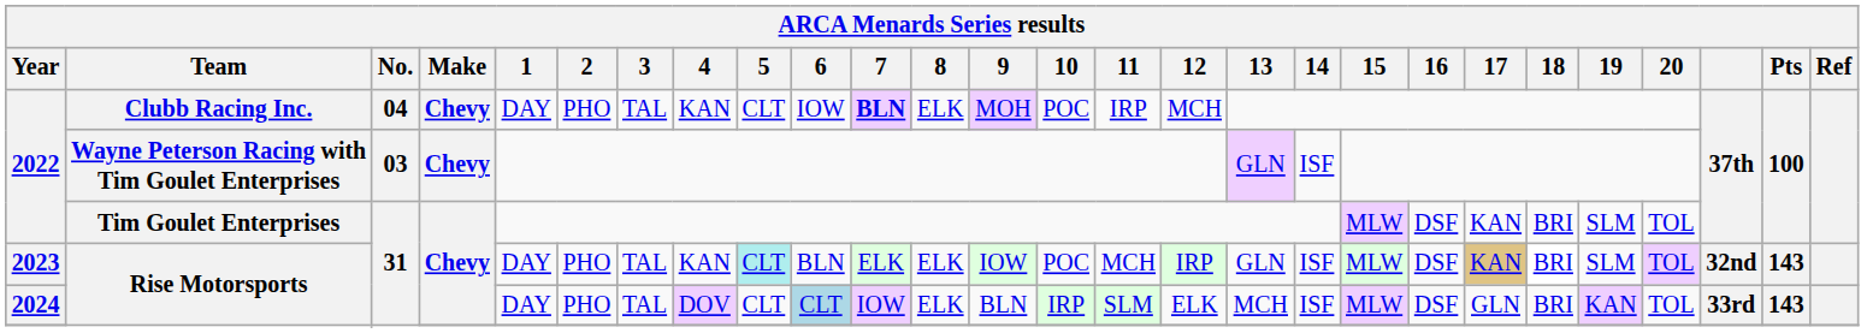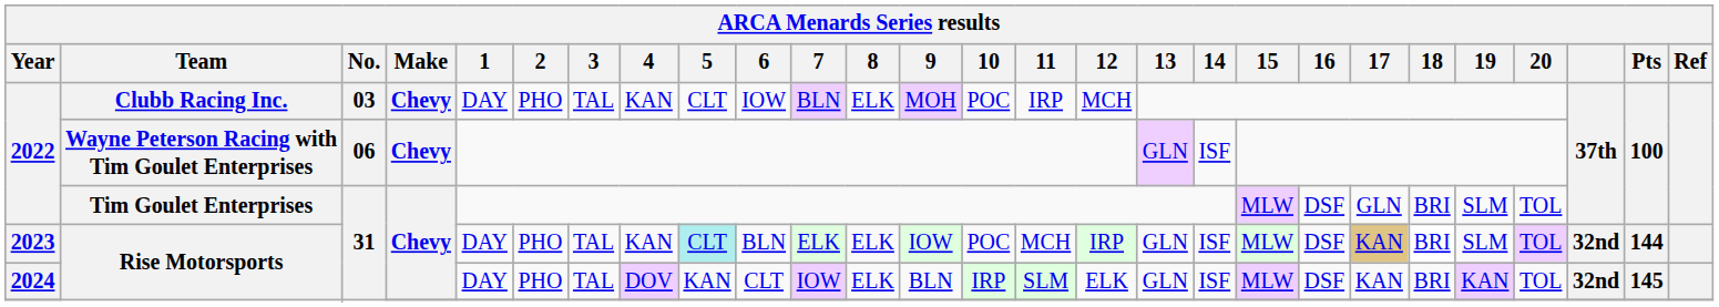 <table class="wikitable" style="text-align:center; font-size:75%">
 <tr>
 <th colspan=27><a href='#'>ARCA Menards Series</a> results</th>
 </tr>
 <tr>
 <th>Year</th>
 <th>Team</th>
 <th>No.</th>
 <th>Make</th>
 <th>1</th>
 <th>2</th>
 <th>3</th>
 <th>4</th>
 <th>5</th>
 <th>6</th>
 <th>7</th>
 <th>8</th>
 <th>9</th>
 <th>10</th>
 <th>11</th>
 <th>12</th>
 <th>13</th>
 <th>14</th>
 <th>15</th>
 <th>16</th>
 <th>17</th>
 <th>18</th>
 <th>19</th>
 <th>20</th>
 <th></th>
 <th>Pts</th>
 <th>Ref</th>
 </tr>
 <tr>
 <th rowspan=3><a href='#'>2022</a></th>
 <th><a href='#'>Clubb Racing Inc.</a></th>
-<th>04</th>
+<th>03</th>
 <th><a href='#'>Chevy</a></th>
 <td><a href='#'>DAY</a></td>
 <td><a href='#'>PHO</a></td>
 <td><a href='#'>TAL</a></td>
 <td><a href='#'>KAN</a></td>
 <td><a href='#'>CLT</a></td>
 <td><a href='#'>IOW</a></td>
-<td style="background:#EFCFFF;"><strong><a href='#'>BLN</a><br></strong></td>
+<td style="background:#EFCFFF;"><a href='#'>BLN</a><br></td>
 <td><a href='#'>ELK</a></td>
 <td style="background:#EFCFFF;"><a href='#'>MOH</a><br></td>
 <td><a href='#'>POC</a></td>
 <td><a href='#'>IRP</a></td>
 <td><a href='#'>MCH</a></td>
 <td colspan=8></td>
 <th rowspan=3>37th</th>
 <th rowspan=3>100</th>
 <th rowspan=3></th>
 </tr>
 <tr>
 <th><a href='#'>Wayne Peterson Racing</a> with <br> Tim Goulet Enterprises</th>
-<th>03</th>
+<th>06</th>
 <th><a href='#'>Chevy</a></th>
 <td colspan=12></td>
 <td style="background:#EFCFFF;"><a href='#'>GLN</a><br></td>
 <td><a href='#'>ISF</a></td>
 <td colspan=6></td>
 </tr>
 <tr>
 <th>Tim Goulet Enterprises</th>
 <th rowspan=4>31</th>
 <th rowspan=3><a href='#'>Chevy</a></th>
 <td colspan=14></td>
 <td style="background:#EFCFFF;"><a href='#'>MLW</a><br></td>
 <td><a href='#'>DSF</a></td>
-<td><a href='#'>KAN</a></td>
+<td><a href='#'>GLN</a></td>
 <td><a href='#'>BRI</a></td>
 <td><a href='#'>SLM</a></td>
 <td><a href='#'>TOL</a></td>
 </tr>
 <tr>
 <th><a href='#'>2023</a></th>
 <th rowspan=3>Rise Motorsports</th>
 <td><a href='#'>DAY</a></td>
 <td><a href='#'>PHO</a></td>
 <td><a href='#'>TAL</a></td>
 <td><a href='#'>KAN</a></td>
 <td style="background: paleturquoise;"><a href='#'>CLT</a></td>
 <td><a href='#'>BLN</a></td>
 <td style="background:#DFFFDF;"><a href='#'>ELK</a><br></td>
 <td><a href='#'>ELK</a></td>
 <td style="background:#DFFFDF;"><a href='#'>IOW</a><br></td>
 <td><a href='#'>POC</a></td>
 <td><a href='#'>MCH</a></td>
 <td style="background:#DFFFDF;"><a href='#'>IRP</a><br></td>
 <td><a href='#'>GLN</a></td>
 <td><a href='#'>ISF</a></td>
 <td style="background:#DFFFDF;"><a href='#'>MLW</a><br></td>
 <td><a href='#'>DSF</a></td>
 <td style="background:#DFC484;"><a href='#'>KAN</a><br></td>
 <td style="background:#FFFFFF;"><a href='#'>BRI</a><br></td>
 <td><a href='#'>SLM</a></td>
 <td style="background:#EFCFFF;"><a href='#'>TOL</a><br></td>
 <th>32nd</th>
-<th>143</th>
+<th>144</th>
 <th></th>
 </tr>
 <tr>
 <th><a href='#'>2024</a></th>
 <td><a href='#'>DAY</a></td>
 <td><a href='#'>PHO</a></td>
 <td><a href='#'>TAL</a></td>
 <td style="background:#EFCFFF;"><a href='#'>DOV</a><br></td>
+<td><a href='#'>KAN</a></td>
 <td><a href='#'>CLT</a></td>
-<td style="background: lightblue;"><a href='#'>CLT</a></td>
 <td style="background:#EFCFFF;"><a href='#'>IOW</a><br></td>
 <td><a href='#'>ELK</a></td>
 <td><a href='#'>BLN</a></td>
 <td style="background:#DFFFDF;"><a href='#'>IRP</a><br></td>
 <td style="background:#DFFFDF;"><a href='#'>SLM</a><br></td>
 <td><a href='#'>ELK</a></td>
-<td><a href='#'>MCH</a></td>
+<td><a href='#'>GLN</a></td>
 <td><a href='#'>ISF</a></td>
 <td style="background:#EFCFFF;"><a href='#'>MLW</a><br></td>
 <td><a href='#'>DSF</a></td>
-<td><a href='#'>GLN</a></td>
+<td><a href='#'>KAN</a></td>
 <td><a href='#'>BRI</a></td>
 <td style="background:#EFCFFF;"><a href='#'>KAN</a><br></td>
 <td><a href='#'>TOL</a></td>
-<th>33rd</th>
-<th>143</th>
+<th>32nd</th>
+<th>145</th>
 <th></th>
 </tr>
 <tr>
 </tr>
 </table>
